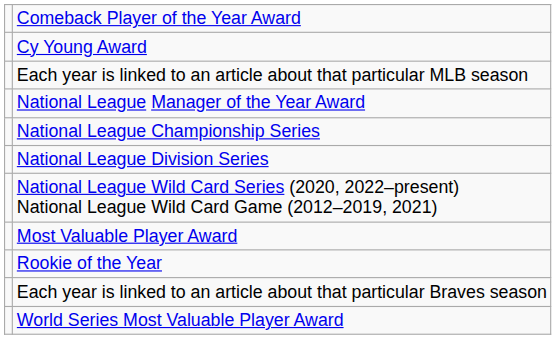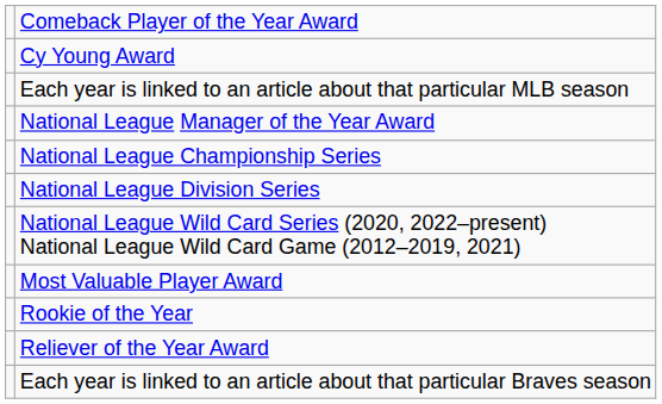 <table class="wikitable">
 <tr>
 <td></td>
 <td><a href='#'>Comeback Player of the Year Award</a></td>
 </tr>
 <tr>
 <td></td>
 <td><a href='#'>Cy Young Award</a></td>
 </tr>
 <tr>
 <td></td>
 <td>Each year is linked to an article about that particular MLB season</td>
 </tr>
 <tr>
 <td></td>
 <td><a href='#'>National League</a> <a href='#'>Manager of the Year Award</a></td>
 </tr>
 <tr>
 <td></td>
 <td><a href='#'>National League Championship Series</a></td>
 </tr>
 <tr>
 <td></td>
 <td><a href='#'>National League Division Series</a></td>
 </tr>
 <tr>
 <td></td>
 <td><a href='#'>National League Wild Card Series</a> (2020, 2022–present)<br>National League Wild Card Game (2012–2019, 2021)</td>
 </tr>
 <tr>
 <td></td>
 <td><a href='#'>Most Valuable Player Award</a></td>
 </tr>
 <tr>
 <td></td>
 <td><a href='#'>Rookie of the Year</a></td>
 </tr>
 <tr>
 <td></td>
-<td>Each year is linked to an article about that particular Braves season</td>
+<td><a href='#'>Reliever of the Year Award</a></td>
 </tr>
 <tr>
 <td></td>
-<td><a href='#'>World Series Most Valuable Player Award</a></td>
+<td>Each year is linked to an article about that particular Braves season</td>
 </tr>
 </table>
